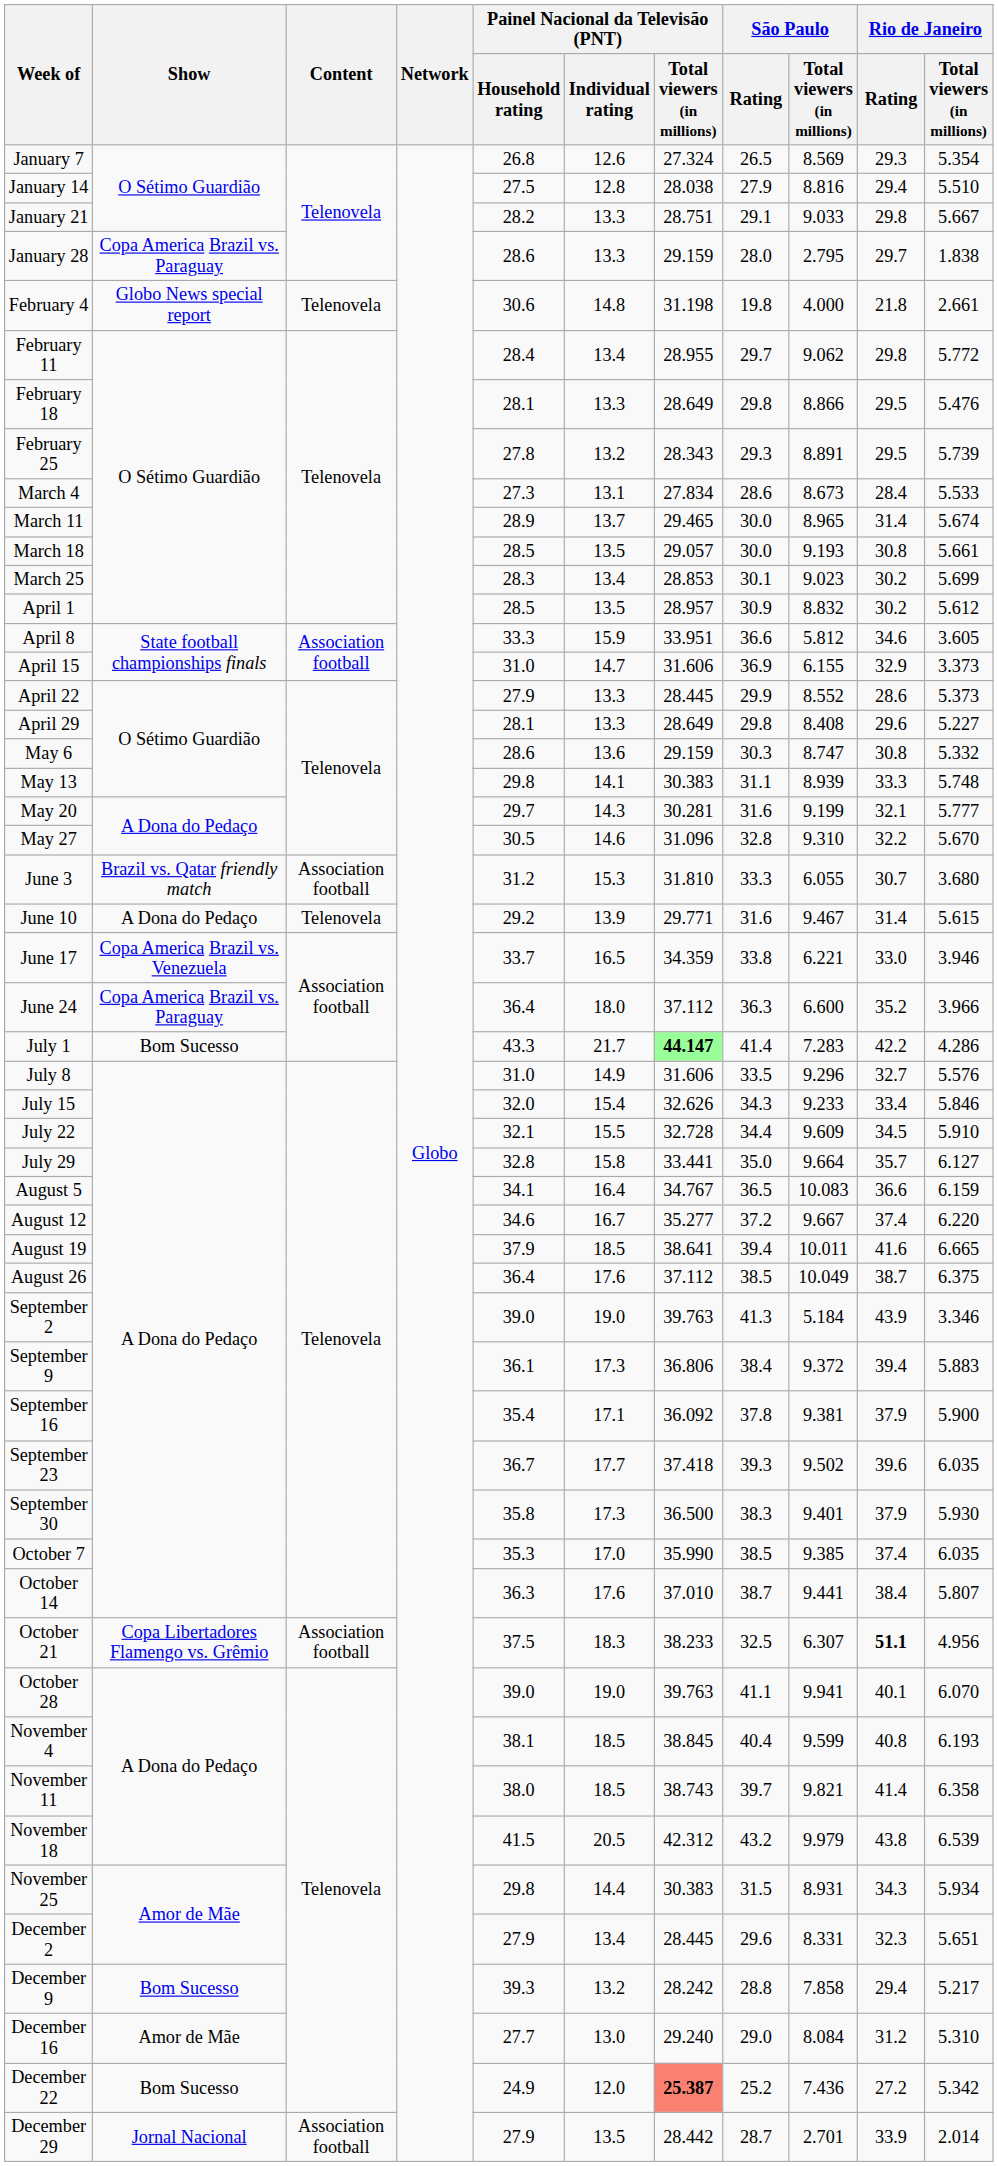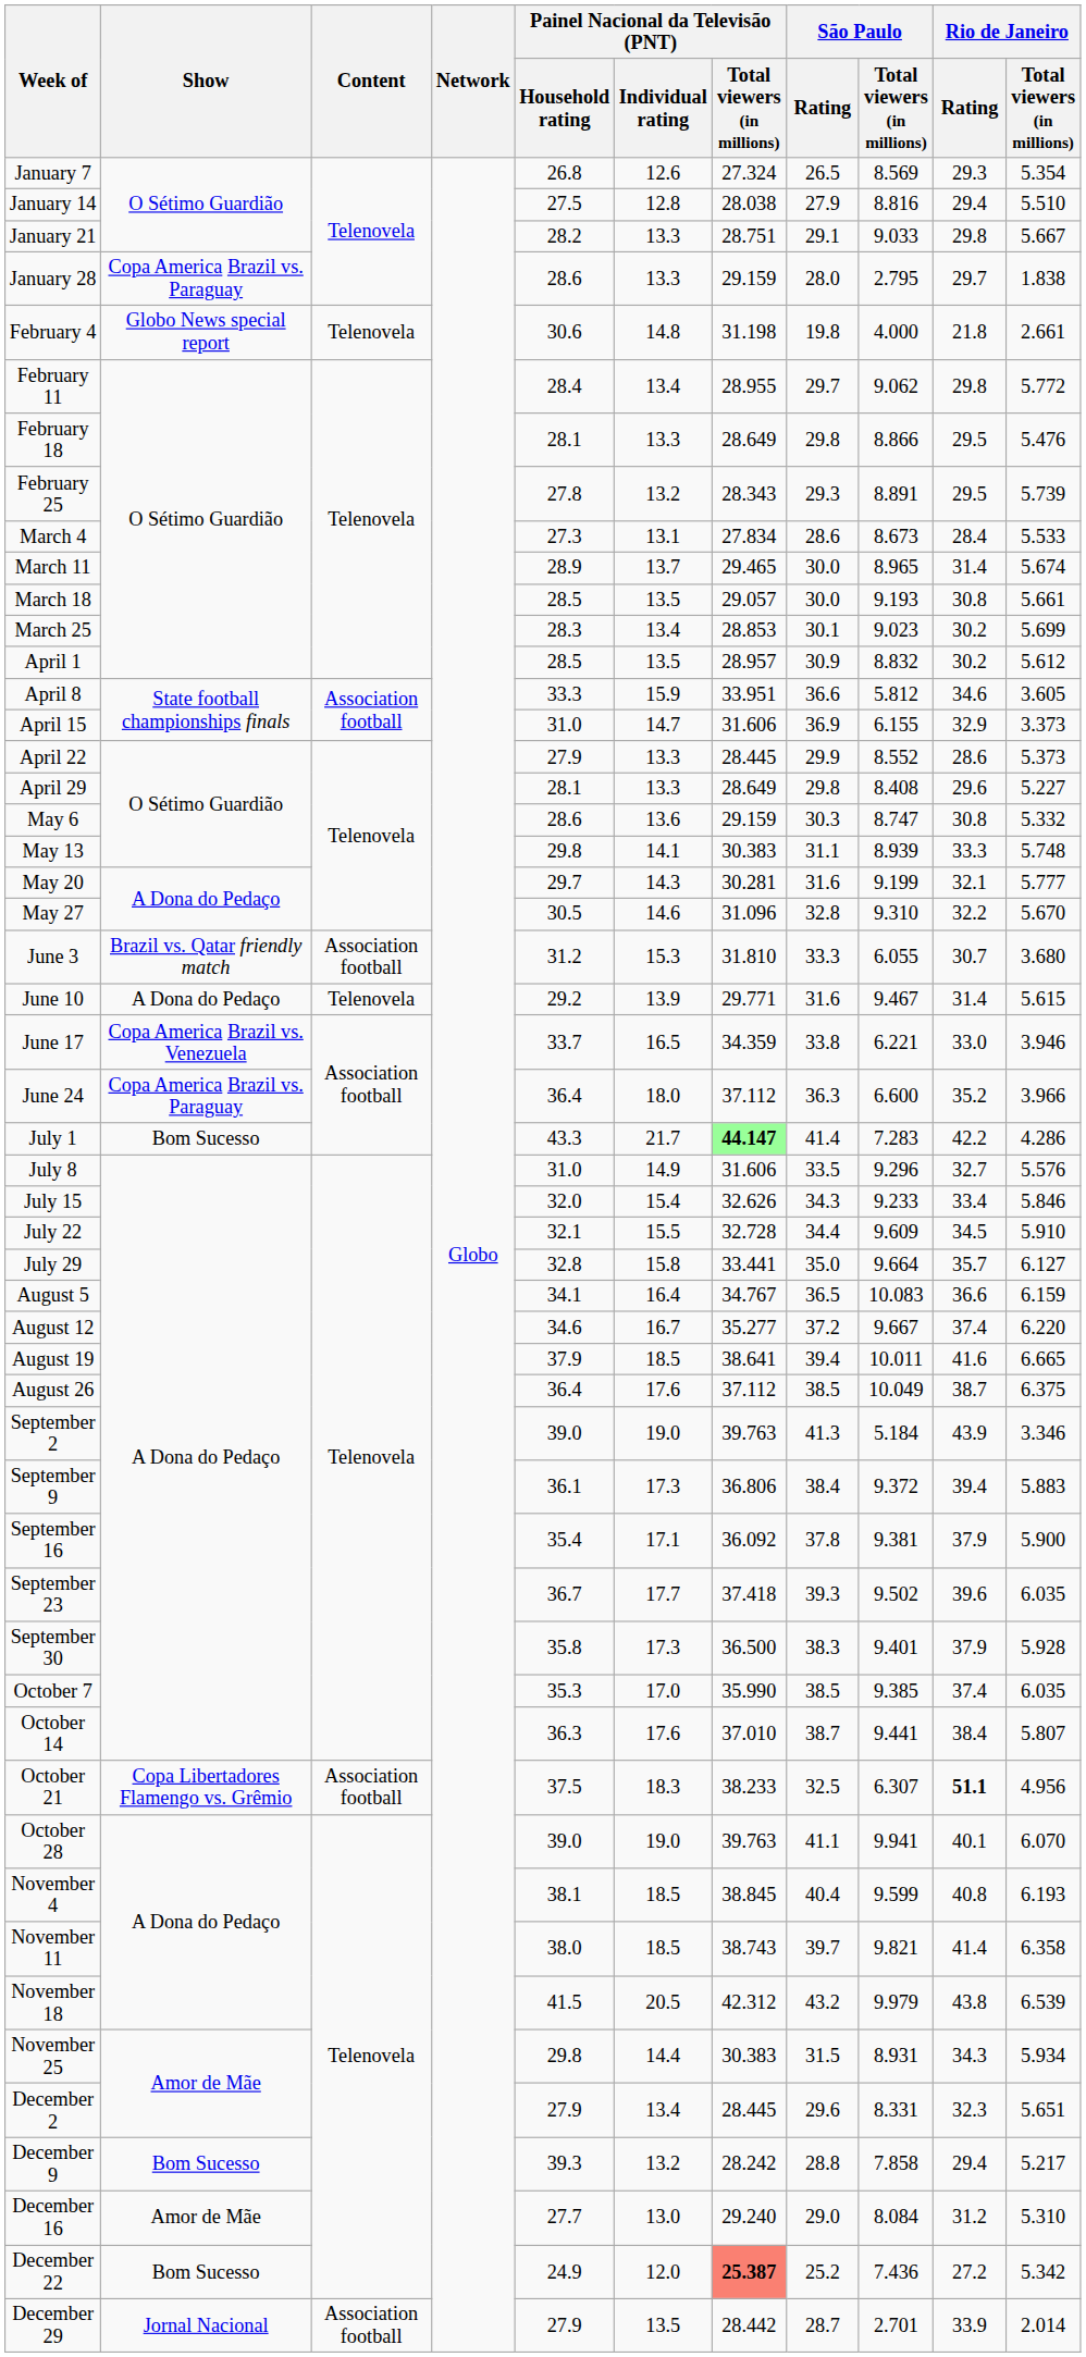 <table class="wikitable" style="text-align:center">
 <tr>
 <th rowspan="2" style="width:9%;">Week of</th>
 <th rowspan="2" style="width:23%;">Show</th>
 <th rowspan="2" style="width:12%;">Content</th>
 <th rowspan="2" style="width:5%;">Network</th>
 <th colspan="3" style="width:34%;">Painel Nacional da Televisão (PNT)</th>
 <th colspan="2" style="width:28%;"><a href='#'>São Paulo</a></th>
 <th colspan="2" style="width:28%;"><a href='#'>Rio de Janeiro</a></th>
 </tr>
 <tr>
 <th style="width:7%;">Household rating</th>
 <th style="width:7%;">Individual rating</th>
 <th style="width:7%;">Total viewers<br><small>(in millions)</small></th>
 <th style="width:7%;">Rating</th>
 <th style="width:7%;">Total viewers<br><small>(in millions)</small></th>
 <th style="width:7%;">Rating</th>
 <th style="width:7%;">Total viewers<br><small>(in millions)</small></th>
 </tr>
 <tr>
 <td>January 7</td>
 <td rowspan=3><a href='#'>O Sétimo Guardião</a></td>
 <td rowspan=4><a href='#'>Telenovela</a></td>
 <td rowspan=52><a href='#'>Globo</a></td>
 <td>26.8</td>
 <td>12.6</td>
 <td>27.324</td>
 <td>26.5</td>
 <td>8.569</td>
 <td>29.3</td>
 <td>5.354</td>
 </tr>
 <tr>
 <td>January 14</td>
 <td>27.5</td>
 <td>12.8</td>
 <td>28.038</td>
 <td>27.9</td>
 <td>8.816</td>
 <td>29.4</td>
 <td>5.510</td>
 </tr>
 <tr>
 <td>January 21</td>
 <td>28.2</td>
 <td>13.3</td>
 <td>28.751</td>
 <td>29.1</td>
 <td>9.033</td>
 <td>29.8</td>
 <td>5.667</td>
 </tr>
 <tr>
 <td>January 28</td>
 <td><a href='#'>Copa America</a>  <a href='#'>Brazil vs. Paraguay</a></td>
 <td>28.6</td>
 <td>13.3</td>
 <td>29.159</td>
 <td>28.0</td>
 <td>2.795</td>
 <td>29.7</td>
 <td>1.838</td>
 </tr>
 <tr>
 <td>February 4</td>
 <td><a href='#'>Globo News special report</a></td>
 <td>Telenovela</td>
 <td>30.6</td>
 <td>14.8</td>
 <td>31.198</td>
 <td>19.8</td>
 <td>4.000</td>
 <td>21.8</td>
 <td>2.661</td>
 </tr>
 <tr>
 <td>February 11</td>
 <td rowspan=8>O Sétimo Guardião</td>
 <td rowspan=8>Telenovela</td>
 <td>28.4</td>
 <td>13.4</td>
 <td>28.955</td>
 <td>29.7</td>
 <td>9.062</td>
 <td>29.8</td>
 <td>5.772</td>
 </tr>
 <tr>
 <td>February 18</td>
 <td>28.1</td>
 <td>13.3</td>
 <td>28.649</td>
 <td>29.8</td>
 <td>8.866</td>
 <td>29.5</td>
 <td>5.476</td>
 </tr>
 <tr>
 <td>February 25</td>
 <td>27.8</td>
 <td>13.2</td>
 <td>28.343</td>
 <td>29.3</td>
 <td>8.891</td>
 <td>29.5</td>
 <td>5.739</td>
 </tr>
 <tr>
 <td>March 4</td>
 <td>27.3</td>
 <td>13.1</td>
 <td>27.834</td>
 <td>28.6</td>
 <td>8.673</td>
 <td>28.4</td>
 <td>5.533</td>
 </tr>
 <tr>
 <td>March 11</td>
 <td>28.9</td>
 <td>13.7</td>
 <td>29.465</td>
 <td>30.0</td>
 <td>8.965</td>
 <td>31.4</td>
 <td>5.674</td>
 </tr>
 <tr>
 <td>March 18</td>
 <td>28.5</td>
 <td>13.5</td>
 <td>29.057</td>
 <td>30.0</td>
 <td>9.193</td>
 <td>30.8</td>
 <td>5.661</td>
 </tr>
 <tr>
 <td>March 25</td>
 <td>28.3</td>
 <td>13.4</td>
 <td>28.853</td>
 <td>30.1</td>
 <td>9.023</td>
 <td>30.2</td>
 <td>5.699</td>
 </tr>
 <tr>
 <td>April 1</td>
 <td>28.5</td>
 <td>13.5</td>
 <td>28.957</td>
 <td>30.9</td>
 <td>8.832</td>
 <td>30.2</td>
 <td>5.612</td>
 </tr>
 <tr>
 <td>April 8</td>
 <td rowspan=2><a href='#'>State football championships</a> <em>finals</em></td>
 <td rowspan=2><a href='#'>Association football</a></td>
 <td>33.3</td>
 <td>15.9</td>
 <td>33.951</td>
 <td>36.6</td>
 <td>5.812</td>
 <td>34.6</td>
 <td>3.605</td>
 </tr>
 <tr>
 <td>April 15</td>
 <td>31.0</td>
 <td>14.7</td>
 <td>31.606</td>
 <td>36.9</td>
 <td>6.155</td>
 <td>32.9</td>
 <td>3.373</td>
 </tr>
 <tr>
 <td>April 22</td>
 <td rowspan=4>O Sétimo Guardião</td>
 <td rowspan=6>Telenovela</td>
 <td>27.9</td>
 <td>13.3</td>
 <td>28.445</td>
 <td>29.9</td>
 <td>8.552</td>
 <td>28.6</td>
 <td>5.373</td>
 </tr>
 <tr>
 <td>April 29</td>
 <td>28.1</td>
 <td>13.3</td>
 <td>28.649</td>
 <td>29.8</td>
 <td>8.408</td>
 <td>29.6</td>
 <td>5.227</td>
 </tr>
 <tr>
 <td>May 6</td>
 <td>28.6</td>
 <td>13.6</td>
 <td>29.159</td>
 <td>30.3</td>
 <td>8.747</td>
 <td>30.8</td>
 <td>5.332</td>
 </tr>
 <tr>
 <td>May 13</td>
 <td>29.8</td>
 <td>14.1</td>
 <td>30.383</td>
 <td>31.1</td>
 <td>8.939</td>
 <td>33.3</td>
 <td>5.748</td>
 </tr>
 <tr>
 <td>May 20</td>
 <td rowspan=2><a href='#'>A Dona do Pedaço</a></td>
 <td>29.7</td>
 <td>14.3</td>
 <td>30.281</td>
 <td>31.6</td>
 <td>9.199</td>
 <td>32.1</td>
 <td>5.777</td>
 </tr>
 <tr>
 <td>May 27</td>
 <td>30.5</td>
 <td>14.6</td>
 <td>31.096</td>
 <td>32.8</td>
 <td>9.310</td>
 <td>32.2</td>
 <td>5.670</td>
 </tr>
 <tr>
 <td>June 3</td>
 <td><a href='#'>Brazil vs. Qatar</a> <em>friendly match</em></td>
 <td>Association football</td>
 <td>31.2</td>
 <td>15.3</td>
 <td>31.810</td>
 <td>33.3</td>
 <td>6.055</td>
 <td>30.7</td>
 <td>3.680</td>
 </tr>
 <tr>
 <td>June 10</td>
 <td>A Dona do Pedaço</td>
 <td>Telenovela</td>
 <td>29.2</td>
 <td>13.9</td>
 <td>29.771</td>
 <td>31.6</td>
 <td>9.467</td>
 <td>31.4</td>
 <td>5.615</td>
 </tr>
 <tr>
 <td>June 17</td>
 <td><a href='#'>Copa America</a>  <a href='#'>Brazil vs. Venezuela</a></td>
 <td rowspan=3>Association football</td>
 <td>33.7</td>
 <td>16.5</td>
 <td>34.359</td>
 <td>33.8</td>
 <td>6.221</td>
 <td>33.0</td>
 <td>3.946</td>
 </tr>
 <tr>
 <td>June 24</td>
 <td><a href='#'>Copa America</a>  <a href='#'>Brazil vs. Paraguay</a></td>
 <td>36.4</td>
 <td>18.0</td>
 <td>37.112</td>
 <td>36.3</td>
 <td>6.600</td>
 <td>35.2</td>
 <td>3.966</td>
 </tr>
 <tr>
 <td>July 1</td>
 <td>Bom Sucesso</td>
 <td>43.3</td>
 <td>21.7</td>
 <td style= "background: #99FF99"><strong>44.147</strong></td>
 <td>41.4</td>
 <td>7.283</td>
 <td>42.2</td>
 <td>4.286</td>
 </tr>
 <tr>
 <td>July 8</td>
 <td rowspan=15>A Dona do Pedaço</td>
 <td rowspan=15>Telenovela</td>
 <td>31.0</td>
 <td>14.9</td>
 <td>31.606</td>
 <td>33.5</td>
 <td>9.296</td>
 <td>32.7</td>
 <td>5.576</td>
 </tr>
 <tr>
 <td>July 15</td>
 <td>32.0</td>
 <td>15.4</td>
 <td>32.626</td>
 <td>34.3</td>
 <td>9.233</td>
 <td>33.4</td>
 <td>5.846</td>
 </tr>
 <tr>
 <td>July 22</td>
 <td>32.1</td>
 <td>15.5</td>
 <td>32.728</td>
 <td>34.4</td>
 <td>9.609</td>
 <td>34.5</td>
 <td>5.910</td>
 </tr>
 <tr>
 <td>July 29</td>
 <td>32.8</td>
 <td>15.8</td>
 <td>33.441</td>
 <td>35.0</td>
 <td>9.664</td>
 <td>35.7</td>
 <td>6.127</td>
 </tr>
 <tr>
 <td>August 5</td>
 <td>34.1</td>
 <td>16.4</td>
 <td>34.767</td>
 <td>36.5</td>
 <td>10.083</td>
 <td>36.6</td>
 <td>6.159</td>
 </tr>
 <tr>
 <td>August 12</td>
 <td>34.6</td>
 <td>16.7</td>
 <td>35.277</td>
 <td>37.2</td>
 <td>9.667</td>
 <td>37.4</td>
 <td>6.220</td>
 </tr>
 <tr>
 <td>August 19</td>
 <td>37.9</td>
 <td>18.5</td>
 <td>38.641</td>
 <td>39.4</td>
 <td>10.011</td>
 <td>41.6</td>
 <td>6.665</td>
 </tr>
 <tr>
 <td>August 26</td>
 <td>36.4</td>
 <td>17.6</td>
 <td>37.112</td>
 <td>38.5</td>
 <td>10.049</td>
 <td>38.7</td>
 <td>6.375</td>
 </tr>
 <tr>
 <td>September 2</td>
 <td>39.0</td>
 <td>19.0</td>
 <td>39.763</td>
 <td>41.3</td>
 <td>5.184</td>
 <td>43.9</td>
 <td>3.346</td>
 </tr>
 <tr>
 <td>September 9</td>
 <td>36.1</td>
 <td>17.3</td>
 <td>36.806</td>
 <td>38.4</td>
 <td>9.372</td>
 <td>39.4</td>
 <td>5.883</td>
 </tr>
 <tr>
 <td>September 16</td>
 <td>35.4</td>
 <td>17.1</td>
 <td>36.092</td>
 <td>37.8</td>
 <td>9.381</td>
 <td>37.9</td>
 <td>5.900</td>
 </tr>
 <tr>
 <td>September 23</td>
 <td>36.7</td>
 <td>17.7</td>
 <td>37.418</td>
 <td>39.3</td>
 <td>9.502</td>
 <td>39.6</td>
 <td>6.035</td>
 </tr>
 <tr>
 <td>September 30</td>
 <td>35.8</td>
 <td>17.3</td>
 <td>36.500</td>
 <td>38.3</td>
 <td>9.401</td>
 <td>37.9</td>
-<td>5.930</td>
+<td>5.928</td>
 </tr>
 <tr>
 <td>October 7</td>
 <td>35.3</td>
 <td>17.0</td>
 <td>35.990</td>
 <td>38.5</td>
 <td>9.385</td>
 <td>37.4</td>
 <td>6.035</td>
 </tr>
 <tr>
 <td>October 14</td>
 <td>36.3</td>
 <td>17.6</td>
 <td>37.010</td>
 <td>38.7</td>
 <td>9.441</td>
 <td>38.4</td>
 <td>5.807</td>
 </tr>
 <tr>
 <td>October 21</td>
 <td><a href='#'>Copa Libertadores</a>  <a href='#'>Flamengo vs. Grêmio</a></td>
 <td>Association football</td>
 <td>37.5</td>
 <td>18.3</td>
 <td>38.233</td>
 <td>32.5</td>
 <td>6.307</td>
 <td><strong>51.1</strong></td>
 <td>4.956</td>
 </tr>
 <tr>
 <td>October 28</td>
 <td rowspan=4>A Dona do Pedaço</td>
 <td rowspan=9>Telenovela</td>
 <td>39.0</td>
 <td>19.0</td>
 <td>39.763</td>
 <td>41.1</td>
 <td>9.941</td>
 <td>40.1</td>
 <td>6.070</td>
 </tr>
 <tr>
 <td>November 4</td>
 <td>38.1</td>
 <td>18.5</td>
 <td>38.845</td>
 <td>40.4</td>
 <td>9.599</td>
 <td>40.8</td>
 <td>6.193</td>
 </tr>
 <tr>
 <td>November 11</td>
 <td>38.0</td>
 <td>18.5</td>
 <td>38.743</td>
 <td>39.7</td>
 <td>9.821</td>
 <td>41.4</td>
 <td>6.358</td>
 </tr>
 <tr>
 <td>November 18</td>
 <td>41.5</td>
 <td>20.5</td>
 <td>42.312</td>
 <td>43.2</td>
 <td>9.979</td>
 <td>43.8</td>
 <td>6.539</td>
 </tr>
 <tr>
 <td>November 25</td>
 <td rowspan=2><a href='#'>Amor de Mãe</a></td>
 <td>29.8</td>
 <td>14.4</td>
 <td>30.383</td>
 <td>31.5</td>
 <td>8.931</td>
 <td>34.3</td>
 <td>5.934</td>
 </tr>
 <tr>
 <td>December 2</td>
 <td>27.9</td>
 <td>13.4</td>
 <td>28.445</td>
 <td>29.6</td>
 <td>8.331</td>
 <td>32.3</td>
 <td>5.651</td>
 </tr>
 <tr>
 <td>December 9</td>
 <td><a href='#'>Bom Sucesso</a></td>
 <td>39.3</td>
 <td>13.2</td>
 <td>28.242</td>
 <td>28.8</td>
 <td>7.858</td>
 <td>29.4</td>
 <td>5.217</td>
 </tr>
 <tr>
 <td>December 16</td>
 <td>Amor de Mãe</td>
 <td>27.7</td>
 <td>13.0</td>
 <td>29.240</td>
 <td>29.0</td>
 <td>8.084</td>
 <td>31.2</td>
 <td>5.310</td>
 </tr>
 <tr>
 <td>December 22</td>
 <td>Bom Sucesso</td>
 <td>24.9</td>
 <td>12.0</td>
 <td style= "background: #FA8072"><strong>25.387</strong></td>
 <td>25.2</td>
 <td>7.436</td>
 <td>27.2</td>
 <td>5.342</td>
 </tr>
 <tr>
 <td>December 29</td>
 <td><a href='#'>Jornal Nacional</a></td>
 <td>Association football</td>
 <td>27.9</td>
 <td>13.5</td>
 <td>28.442</td>
 <td>28.7</td>
 <td>2.701</td>
 <td>33.9</td>
 <td>2.014</td>
 </tr>
 </table>
